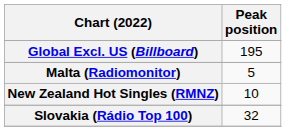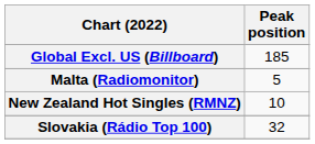 <table class="wikitable sortable plainrowheaders" style="text-align:center">
 <tr>
 <th scope="col">Chart (2022)</th>
 <th scope="col">Peak<br>position</th>
 </tr>
 <tr>
 </tr>
 <tr>
 </tr>
 <tr>
 <th scope="row"><a href='#'>Global Excl. US</a> (<em><a href='#'>Billboard</a></em>)</th>
-<td>195</td>
+<td>185</td>
 </tr>
 <tr>
 </tr>
 <tr>
 <th scope="row">Malta (<a href='#'>Radiomonitor</a>)</th>
 <td>5</td>
 </tr>
 <tr>
 <th scope="row">New Zealand Hot Singles (<a href='#'>RMNZ</a>)</th>
 <td>10</td>
 </tr>
 <tr>
 </tr>
 <tr>
 <th scope="row">Slovakia (<a href='#'>Rádio Top 100</a>)</th>
 <td>32</td>
 </tr>
 <tr>
 </tr>
 <tr>
 </tr>
 </table>
